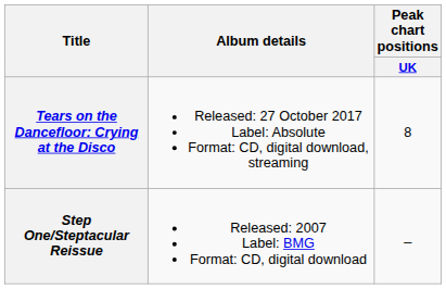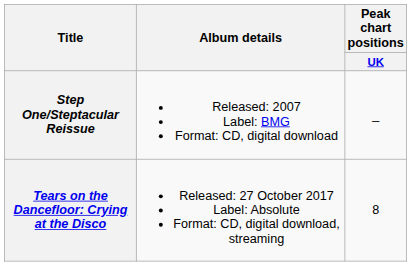 <table class="wikitable plainrowheaders" style="text-align:center;" border="1">
 <tr>
 <th scope="col" rowspan="2" style="width:10em;">Title</th>
 <th scope="col" rowspan="2" style="width:16em;">Album details</th>
 <th scope="col" colspan="1">Peak chart<br>positions</th>
 </tr>
 <tr>
 <th scope="col" style="width:3em;font-size:90%;"><a href='#'>UK</a><br></th>
 </tr>
 <tr>
+<th scope="row"><em>Step One/Steptacular Reissue</em></th>
+<td><br><ul><li>Released: 2007</li><li>Label: <a href='#'>BMG</a></li><li>Format: CD, digital download</li></ul></td>
+<td>_</td>
+</tr>
+<tr>
 <th scope="row"><em><a href='#'>Tears on the Dancefloor: Crying at the Disco</a></em></th>
 <td><br><ul><li>Released: 27 October 2017</li><li>Label: Absolute</li><li>Format: CD, digital download, streaming</li></ul></td>
 <td>8</td>
 </tr>
-<tr>
-<th scope="row"><em>Step One/Steptacular Reissue</em></th>
-<td><br><ul><li>Released: 2007</li><li>Label: <a href='#'>BMG</a></li><li>Format: CD, digital download</li></ul></td>
-<td>_</td>
-</tr>
 </table>
